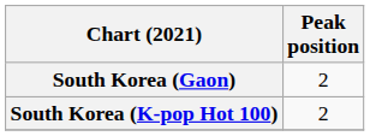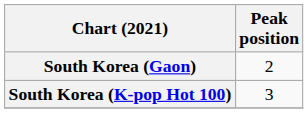 <table class="wikitable sortable plainrowheaders" style="text-align:center">
 <tr>
 <th scope="col">Chart (2021)</th>
 <th scope="col">Peak<br>position</th>
 </tr>
 <tr>
 <th scope="row">South Korea (<a href='#'>Gaon</a>)</th>
 <td>2</td>
 </tr>
 <tr>
 <th scope="row">South Korea (<a href='#'>K-pop Hot 100</a>)</th>
-<td>2</td>
+<td>3</td>
 </tr>
 <tr>
 </tr>
 </table>
